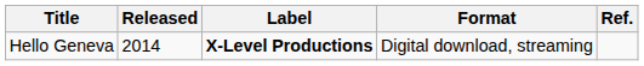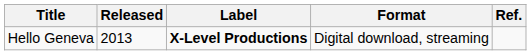 <table class="wikitable">
 <tr>
 <th>Title</th>
 <th>Released</th>
 <th>Label</th>
 <th>Format</th>
 <th>Ref.</th>
 </tr>
 <tr>
 <td>Hello Geneva</td>
-<td>2014</td>
+<td>2013</td>
 <td><strong>X-Level Productions</strong></td>
 <td>Digital download, streaming</td>
 <td></td>
 </tr>
 </table>
